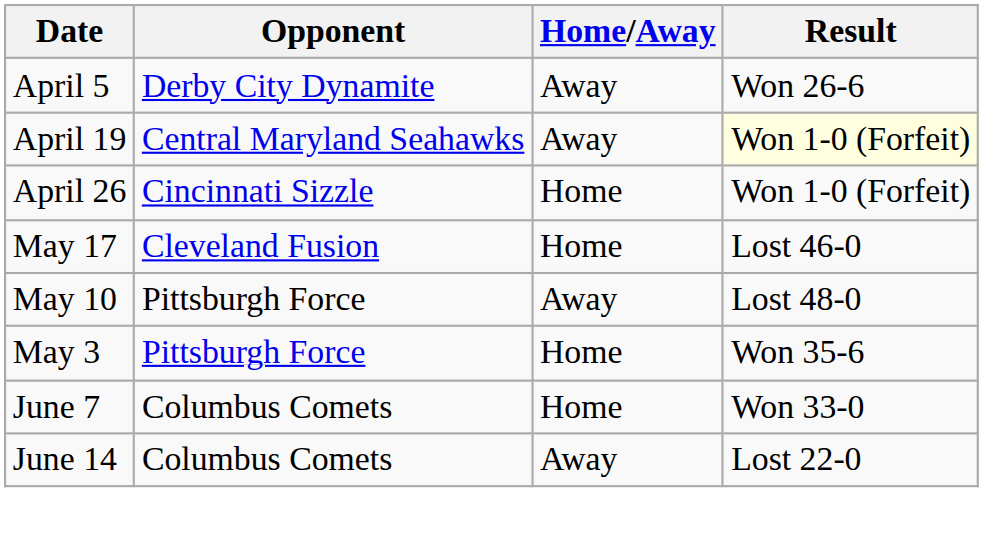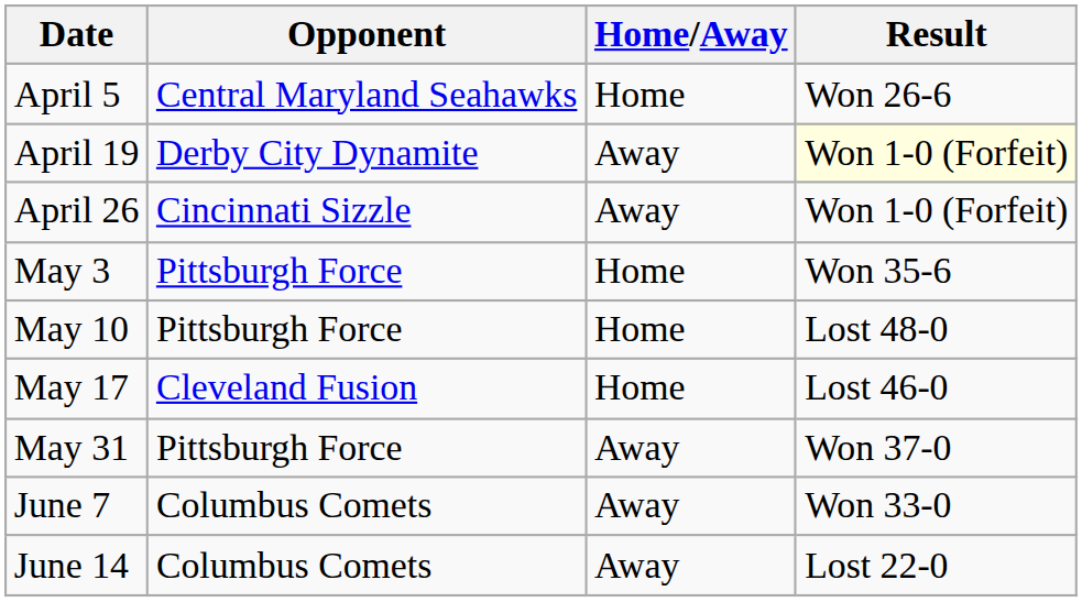 <table class="wikitable">
 <tr>
 <th>Date</th>
 <th>Opponent</th>
 <th><a href='#'>Home</a>/<a href='#'>Away</a></th>
 <th>Result</th>
 </tr>
 <tr>
 <td>April 5</td>
-<td><a href='#'>Derby City Dynamite</a></td>
-<td>Away</td>
+<td><a href='#'>Central Maryland Seahawks</a></td>
+<td>Home</td>
 <td>Won 26-6</td>
 </tr>
 <tr>
 <td>April 19</td>
-<td><a href='#'>Central Maryland Seahawks</a></td>
+<td><a href='#'>Derby City Dynamite</a></td>
 <td>Away</td>
 <td style="background: lightyellow;">Won 1-0 (Forfeit)</td>
 </tr>
 <tr>
 <td>April 26</td>
 <td><a href='#'>Cincinnati Sizzle</a></td>
+<td>Away</td>
+<td>Won 1-0 (Forfeit)</td>
+</tr>
+<tr>
+<td>May 3</td>
+<td><a href='#'>Pittsburgh Force</a></td>
 <td>Home</td>
-<td>Won 1-0 (Forfeit)</td>
+<td>Won 35-6</td>
+</tr>
+<tr>
+<td>May 10</td>
+<td>Pittsburgh Force</td>
+<td>Home</td>
+<td>Lost 48-0</td>
 </tr>
 <tr>
 <td>May 17</td>
 <td><a href='#'>Cleveland Fusion</a></td>
 <td>Home</td>
 <td>Lost 46-0</td>
 </tr>
 <tr>
-<td>May 10</td>
+<td>May 31</td>
 <td>Pittsburgh Force</td>
 <td>Away</td>
-<td>Lost 48-0</td>
-</tr>
-<tr>
-<td>May 3</td>
-<td><a href='#'>Pittsburgh Force</a></td>
-<td>Home</td>
-<td>Won 35-6</td>
+<td>Won 37-0</td>
 </tr>
 <tr>
 <td>June 7</td>
 <td>Columbus Comets</td>
-<td>Home</td>
+<td>Away</td>
 <td>Won 33-0</td>
 </tr>
 <tr>
 <td>June 14</td>
 <td>Columbus Comets</td>
 <td>Away</td>
 <td>Lost 22-0</td>
 </tr>
 </table>
